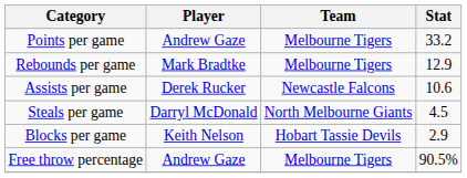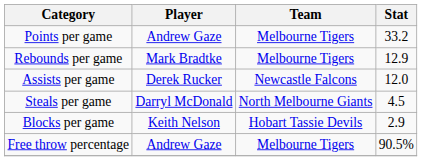 <table class="wikitable" style="text-align:center">
 <tr>
 <th>Category</th>
 <th>Player</th>
 <th>Team</th>
 <th>Stat</th>
 </tr>
 <tr>
 <td><a href='#'>Points</a> per game</td>
 <td><a href='#'>Andrew Gaze</a></td>
 <td><a href='#'>Melbourne Tigers</a></td>
 <td>33.2</td>
 </tr>
 <tr>
 <td><a href='#'>Rebounds</a> per game</td>
 <td><a href='#'>Mark Bradtke</a></td>
 <td><a href='#'>Melbourne Tigers</a></td>
 <td>12.9</td>
 </tr>
 <tr>
 <td><a href='#'>Assists</a> per game</td>
 <td><a href='#'>Derek Rucker</a></td>
 <td><a href='#'>Newcastle Falcons</a></td>
-<td>10.6</td>
+<td>12.0</td>
 </tr>
 <tr>
 <td><a href='#'>Steals</a> per game</td>
 <td><a href='#'>Darryl McDonald</a></td>
 <td><a href='#'>North Melbourne Giants</a></td>
 <td>4.5</td>
 </tr>
 <tr>
 <td><a href='#'>Blocks</a> per game</td>
 <td><a href='#'>Keith Nelson</a></td>
 <td><a href='#'>Hobart Tassie Devils</a></td>
 <td>2.9</td>
 </tr>
 <tr>
 <td><a href='#'>Free throw</a> percentage</td>
 <td><a href='#'>Andrew Gaze</a></td>
 <td><a href='#'>Melbourne Tigers</a></td>
 <td>90.5%</td>
 </tr>
 <tr>
 </tr>
 </table>
